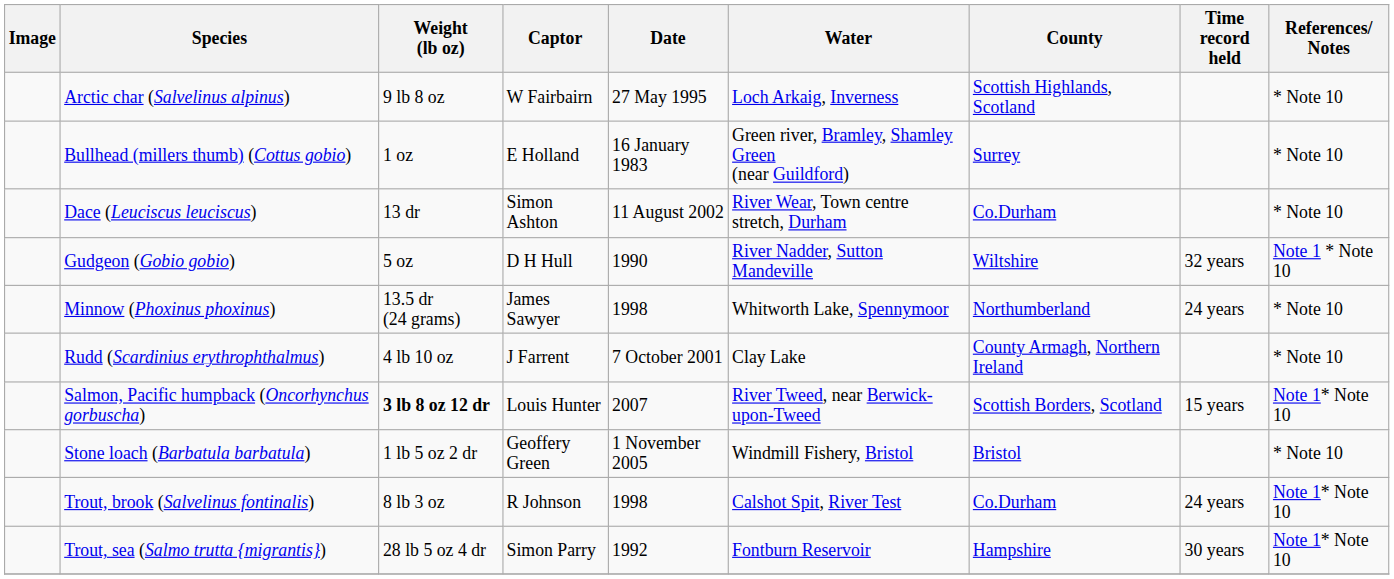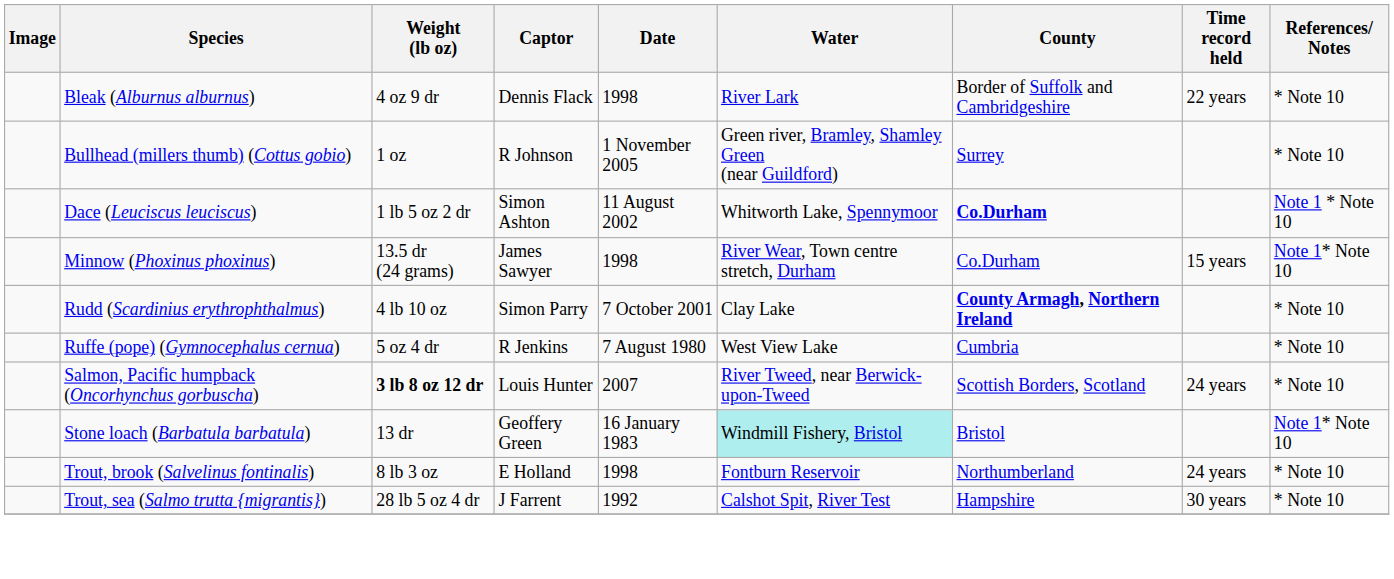 <table class="wikitable">
 <tr>
 <th>Image</th>
 <th>Species</th>
 <th>Weight<br>(lb oz)</th>
 <th>Captor</th>
 <th>Date</th>
 <th>Water</th>
 <th>County</th>
 <th>Time record<br>held</th>
 <th>References/<br>Notes</th>
 </tr>
 <tr>
 <td></td>
-<td><a href='#'>Arctic char</a> (<em><a href='#'>Salvelinus alpinus</a></em>)</td>
-<td>9 lb 8 oz</td>
-<td>W Fairbairn</td>
-<td>27 May 1995</td>
-<td><a href='#'>Loch Arkaig</a>, <a href='#'>Inverness</a></td>
-<td><a href='#'>Scottish Highlands</a>, <a href='#'>Scotland</a></td>
-<td></td>
+<td><a href='#'>Bleak</a> (<em><a href='#'>Alburnus alburnus</a></em>)</td>
+<td>4 oz 9 dr</td>
+<td>Dennis Flack</td>
+<td>1998</td>
+<td><a href='#'>River Lark</a></td>
+<td>Border of <a href='#'>Suffolk</a> and <a href='#'>Cambridgeshire</a></td>
+<td>22 years</td>
 <td>* Note 10</td>
 </tr>
 <tr>
 <td></td>
 <td><a href='#'>Bullhead (millers thumb)</a> (<em><a href='#'>Cottus gobio</a></em>)</td>
 <td>1 oz</td>
-<td>E Holland</td>
-<td>16 January 1983</td>
+<td>R Johnson</td>
+<td>1 November 2005</td>
 <td>Green river, <a href='#'>Bramley</a>, <a href='#'>Shamley Green</a><br>(near <a href='#'>Guildford</a>)</td>
 <td><a href='#'>Surrey</a></td>
 <td></td>
 <td>* Note 10</td>
 </tr>
 <tr>
 <td></td>
 <td><a href='#'>Dace</a> (<em><a href='#'>Leuciscus leuciscus</a></em>)</td>
-<td>13 dr</td>
+<td>1 lb 5 oz 2 dr</td>
 <td>Simon Ashton</td>
 <td>11 August 2002</td>
-<td><a href='#'>River Wear</a>, Town centre stretch, <a href='#'>Durham</a></td>
-<td><a href='#'>Co.Durham</a></td>
+<td>Whitworth Lake, <a href='#'>Spennymoor</a></td>
+<td><strong><a href='#'>Co.Durham</a></strong></td>
 <td></td>
-<td> * Note 10</td>
-</tr>
-<tr>
-<td></td>
-<td><a href='#'>Gudgeon</a> (<em><a href='#'>Gobio gobio</a></em>)</td>
-<td>5 oz</td>
-<td>D H Hull</td>
-<td>1990</td>
-<td><a href='#'>River Nadder</a>, <a href='#'>Sutton Mandeville</a></td>
-<td><a href='#'>Wiltshire</a></td>
-<td>32 years</td>
 <td> <a href='#'>Note 1</a> * Note 10</td>
 </tr>
 <tr>
 <td></td>
 <td><a href='#'>Minnow</a> (<em><a href='#'>Phoxinus phoxinus</a></em>)</td>
 <td>13.5 dr (24 grams)</td>
 <td>James Sawyer</td>
 <td>1998</td>
-<td>Whitworth Lake, <a href='#'>Spennymoor</a></td>
-<td><a href='#'>Northumberland</a></td>
-<td>24 years</td>
-<td>* Note 10</td>
+<td><a href='#'>River Wear</a>, Town centre stretch, <a href='#'>Durham</a></td>
+<td><a href='#'>Co.Durham</a></td>
+<td>15 years</td>
+<td> <a href='#'>Note 1</a>* Note 10</td>
 </tr>
 <tr>
 <td></td>
 <td><a href='#'>Rudd</a> (<em><a href='#'>Scardinius erythrophthalmus</a></em>)</td>
 <td>4 lb 10 oz</td>
-<td>J Farrent</td>
+<td>Simon Parry</td>
 <td>7 October 2001</td>
 <td>Clay Lake</td>
-<td><a href='#'>County Armagh</a>, <a href='#'>Northern Ireland</a></td>
+<td><strong><a href='#'>County Armagh</a>, <a href='#'>Northern Ireland</a></strong></td>
+<td></td>
+<td>* Note 10</td>
+</tr>
+<tr>
+<td></td>
+<td><a href='#'>Ruffe (pope)</a> (<em><a href='#'>Gymnocephalus cernua</a></em>)</td>
+<td>5 oz 4 dr</td>
+<td>R Jenkins</td>
+<td>7 August 1980</td>
+<td>West View Lake</td>
+<td><a href='#'>Cumbria</a></td>
 <td></td>
 <td>* Note 10</td>
 </tr>
 <tr>
 <td></td>
 <td><a href='#'>Salmon, Pacific humpback</a> (<em><a href='#'>Oncorhynchus gorbuscha</a></em>)</td>
 <td><strong>3 lb 8 oz 12 dr</strong></td>
 <td>Louis Hunter</td>
 <td>2007</td>
 <td><a href='#'>River Tweed</a>, near <a href='#'>Berwick-upon-Tweed</a></td>
 <td><a href='#'>Scottish Borders</a>, <a href='#'>Scotland</a></td>
-<td>15 years</td>
-<td> <a href='#'>Note 1</a>* Note 10</td>
+<td>24 years</td>
+<td> * Note 10</td>
 </tr>
 <tr>
 <td></td>
 <td><a href='#'>Stone loach</a> (<em><a href='#'>Barbatula barbatula</a></em>)</td>
-<td>1 lb 5 oz 2 dr</td>
+<td>13 dr</td>
 <td>Geoffery Green</td>
-<td>1 November 2005</td>
-<td>Windmill Fishery, <a href='#'>Bristol</a></td>
+<td>16 January 1983</td>
+<td style="background: paleturquoise;">Windmill Fishery, <a href='#'>Bristol</a></td>
 <td><a href='#'>Bristol</a></td>
 <td></td>
-<td>* Note 10</td>
+<td> <a href='#'>Note 1</a>* Note 10</td>
 </tr>
 <tr>
 <td></td>
 <td><a href='#'>Trout, brook</a> (<em><a href='#'>Salvelinus fontinalis</a></em>)</td>
 <td>8 lb 3 oz</td>
-<td>R Johnson</td>
+<td>E Holland</td>
 <td>1998</td>
-<td><a href='#'>Calshot Spit</a>, <a href='#'>River Test</a></td>
-<td><a href='#'>Co.Durham</a></td>
+<td><a href='#'>Fontburn Reservoir</a></td>
+<td><a href='#'>Northumberland</a></td>
 <td>24 years</td>
-<td> <a href='#'>Note 1</a>* Note 10</td>
+<td>* Note 10</td>
 </tr>
 <tr>
 <td></td>
 <td><a href='#'>Trout, sea</a> (<em><a href='#'>Salmo trutta {migrantis}</a></em>)</td>
 <td>28 lb 5 oz 4 dr</td>
-<td>Simon Parry</td>
+<td>J Farrent</td>
 <td>1992</td>
-<td><a href='#'>Fontburn Reservoir</a></td>
+<td><a href='#'>Calshot Spit</a>, <a href='#'>River Test</a></td>
 <td><a href='#'>Hampshire</a></td>
 <td>30 years</td>
-<td> <a href='#'>Note 1</a>* Note 10</td>
+<td>* Note 10</td>
 </tr>
 <tr>
 </tr>
 </table>
